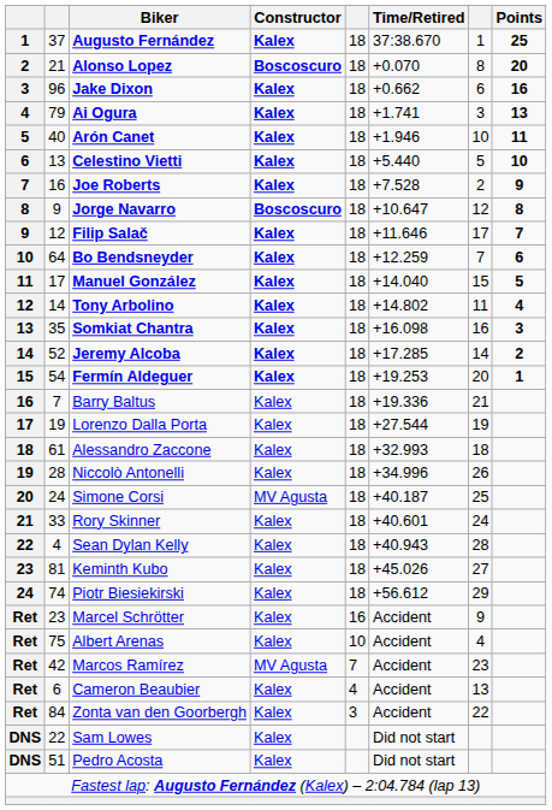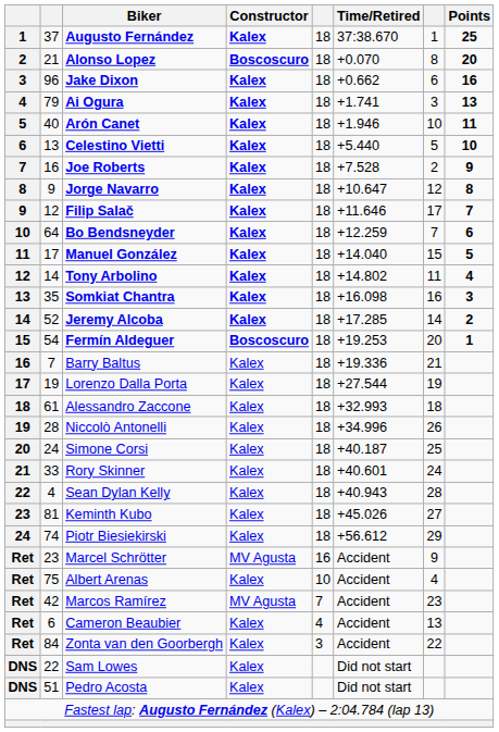 <table class="wikitable sortable" style="font-size: 85%;">
 <tr>
 <th scope="col"></th>
 <th scope="col"></th>
 <th scope="col">Biker</th>
 <th scope="col">Constructor</th>
 <th scope="col" class="unsortable"></th>
 <th scope="col" class="unsortable">Time/Retired</th>
 <th scope="col"></th>
 <th scope="col">Points</th>
 </tr>
 <tr>
 <th scope="row">1</th>
 <td align="center">37</td>
 <td> <strong><a href='#'>Augusto Fernández</a></strong></td>
 <td><strong><a href='#'>Kalex</a></strong></td>
 <td>18</td>
 <td>37:38.670</td>
 <td align="center">1</td>
 <td align="center"><strong>25</strong></td>
 </tr>
 <tr>
 <th scope="row">2</th>
 <td align="center">21</td>
 <td> <strong><a href='#'>Alonso Lopez</a></strong></td>
 <td><strong><a href='#'>Boscoscuro</a></strong></td>
 <td>18</td>
 <td>+0.070</td>
 <td align="center">8</td>
 <td align="center"><strong>20</strong></td>
 </tr>
 <tr>
 <th scope="row">3</th>
 <td align="center">96</td>
 <td> <strong><a href='#'>Jake Dixon</a></strong></td>
 <td><strong><a href='#'>Kalex</a></strong></td>
 <td>18</td>
 <td>+0.662</td>
 <td align="center">6</td>
 <td align="center"><strong>16</strong></td>
 </tr>
 <tr>
 <th scope="row">4</th>
 <td align="center">79</td>
 <td> <strong><a href='#'>Ai Ogura</a></strong></td>
 <td><strong><a href='#'>Kalex</a></strong></td>
 <td>18</td>
 <td>+1.741</td>
 <td align="center">3</td>
 <td align="center"><strong>13</strong></td>
 </tr>
 <tr>
 <th scope="row">5</th>
 <td align="center">40</td>
 <td> <strong><a href='#'>Arón Canet</a></strong></td>
 <td><strong><a href='#'>Kalex</a></strong></td>
 <td>18</td>
 <td>+1.946</td>
 <td align="center">10</td>
 <td align="center"><strong>11</strong></td>
 </tr>
 <tr>
 <th scope="row">6</th>
 <td align="center">13</td>
 <td> <strong><a href='#'>Celestino Vietti</a></strong></td>
 <td><strong><a href='#'>Kalex</a></strong></td>
 <td>18</td>
 <td>+5.440</td>
 <td align="center">5</td>
 <td align="center"><strong>10</strong></td>
 </tr>
 <tr>
 <th scope="row">7</th>
 <td align="center">16</td>
 <td> <strong><a href='#'>Joe Roberts</a></strong></td>
 <td><strong><a href='#'>Kalex</a></strong></td>
 <td>18</td>
 <td>+7.528</td>
 <td align="center">2</td>
 <td align="center"><strong>9</strong></td>
 </tr>
 <tr>
 <th scope="row">8</th>
 <td align="center">9</td>
 <td> <strong><a href='#'>Jorge Navarro</a></strong></td>
-<td><strong><a href='#'>Boscoscuro</a></strong></td>
+<td><strong><a href='#'>Kalex</a></strong></td>
 <td>18</td>
 <td>+10.647</td>
 <td align="center">12</td>
 <td align="center"><strong>8</strong></td>
 </tr>
 <tr>
 <th scope="row">9</th>
 <td align="center">12</td>
 <td> <strong><a href='#'>Filip Salač</a></strong></td>
 <td><strong><a href='#'>Kalex</a></strong></td>
 <td>18</td>
 <td>+11.646</td>
 <td align="center">17</td>
 <td align="center"><strong>7</strong></td>
 </tr>
 <tr>
 <th scope="row">10</th>
 <td align="center">64</td>
 <td> <strong><a href='#'>Bo Bendsneyder</a></strong></td>
 <td><strong><a href='#'>Kalex</a></strong></td>
 <td>18</td>
 <td>+12.259</td>
 <td align="center">7</td>
 <td align="center"><strong>6</strong></td>
 </tr>
 <tr>
 <th scope="row">11</th>
 <td align="center">17</td>
 <td> <strong><a href='#'>Manuel González</a></strong></td>
 <td><strong><a href='#'>Kalex</a></strong></td>
 <td>18</td>
 <td>+14.040</td>
 <td align="center">15</td>
 <td align="center"><strong>5</strong></td>
 </tr>
 <tr>
 <th scope="row">12</th>
 <td align="center">14</td>
 <td> <strong><a href='#'>Tony Arbolino</a></strong></td>
 <td><strong><a href='#'>Kalex</a></strong></td>
 <td>18</td>
 <td>+14.802</td>
 <td align="center">11</td>
 <td align="center"><strong>4</strong></td>
 </tr>
 <tr>
 <th scope="row">13</th>
 <td align="center">35</td>
 <td> <strong><a href='#'>Somkiat Chantra</a></strong></td>
 <td><strong><a href='#'>Kalex</a></strong></td>
 <td>18</td>
 <td>+16.098</td>
 <td align="center">16</td>
 <td align="center"><strong>3</strong></td>
 </tr>
 <tr>
 <th scope="row">14</th>
 <td align="center">52</td>
 <td> <strong><a href='#'>Jeremy Alcoba</a></strong></td>
 <td><strong><a href='#'>Kalex</a></strong></td>
 <td>18</td>
 <td>+17.285</td>
 <td align="center">14</td>
 <td align="center"><strong>2</strong></td>
 </tr>
 <tr>
 <th scope="row">15</th>
 <td align="center">54</td>
 <td> <strong><a href='#'>Fermín Aldeguer</a></strong></td>
-<td><strong><a href='#'>Kalex</a></strong></td>
+<td><strong><a href='#'>Boscoscuro</a></strong></td>
 <td>18</td>
 <td>+19.253</td>
 <td align="center">20</td>
 <td align="center"><strong>1</strong></td>
 </tr>
 <tr>
 <th scope="row">16</th>
 <td align="center">7</td>
 <td> <a href='#'>Barry Baltus</a></td>
 <td><a href='#'>Kalex</a></td>
 <td>18</td>
 <td>+19.336</td>
 <td align="center">21</td>
 <td align="center"></td>
 </tr>
 <tr>
 <th scope="row">17</th>
 <td align="center">19</td>
 <td> <a href='#'>Lorenzo Dalla Porta</a></td>
 <td><a href='#'>Kalex</a></td>
 <td>18</td>
 <td>+27.544</td>
 <td align="center">19</td>
 <td align="center"></td>
 </tr>
 <tr>
 <th scope="row">18</th>
 <td align="center">61</td>
 <td> <a href='#'>Alessandro Zaccone</a></td>
 <td><a href='#'>Kalex</a></td>
 <td>18</td>
 <td>+32.993</td>
 <td align="center">18</td>
 <td align="center"></td>
 </tr>
 <tr>
 <th scope="row">19</th>
 <td align="center">28</td>
 <td> <a href='#'>Niccolò Antonelli</a></td>
 <td><a href='#'>Kalex</a></td>
 <td>18</td>
 <td>+34.996</td>
 <td align="center">26</td>
 <td align="center"></td>
 </tr>
 <tr>
 <th scope="row">20</th>
 <td align="center">24</td>
 <td> <a href='#'>Simone Corsi</a></td>
-<td><a href='#'>MV Agusta</a></td>
+<td><a href='#'>Kalex</a></td>
 <td>18</td>
 <td>+40.187</td>
 <td align="center">25</td>
 <td align="center"></td>
 </tr>
 <tr>
 <th scope="row">21</th>
 <td align="center">33</td>
 <td> <a href='#'>Rory Skinner</a></td>
 <td><a href='#'>Kalex</a></td>
 <td>18</td>
 <td>+40.601</td>
 <td align="center">24</td>
 <td align="center"></td>
 </tr>
 <tr>
 <th scope="row">22</th>
 <td align="center">4</td>
 <td> <a href='#'>Sean Dylan Kelly</a></td>
 <td><a href='#'>Kalex</a></td>
 <td>18</td>
 <td>+40.943</td>
 <td align="center">28</td>
 <td align="center"></td>
 </tr>
 <tr>
 <th scope="row">23</th>
 <td align="center">81</td>
 <td> <a href='#'>Keminth Kubo</a></td>
 <td><a href='#'>Kalex</a></td>
 <td>18</td>
 <td>+45.026</td>
 <td align="center">27</td>
 <td></td>
 </tr>
 <tr>
 <th scope="row">24</th>
 <td align="center">74</td>
 <td> <a href='#'>Piotr Biesiekirski</a></td>
 <td><a href='#'>Kalex</a></td>
 <td>18</td>
 <td>+56.612</td>
 <td align="center">29</td>
 <td align="center"></td>
 </tr>
 <tr>
 <th scope="row">Ret</th>
 <td align="center">23</td>
 <td> <a href='#'>Marcel Schrötter</a></td>
-<td><a href='#'>Kalex</a></td>
+<td><a href='#'>MV Agusta</a></td>
 <td>16</td>
 <td>Accident</td>
 <td align="center">9</td>
 <td></td>
 </tr>
 <tr>
 <th scope="row">Ret</th>
 <td align="center">75</td>
 <td> <a href='#'>Albert Arenas</a></td>
 <td><a href='#'>Kalex</a></td>
 <td>10</td>
 <td>Accident</td>
 <td align="center">4</td>
 <td align="center"></td>
 </tr>
 <tr>
 <th scope="row">Ret</th>
 <td align="center">42</td>
 <td> <a href='#'>Marcos Ramírez</a></td>
 <td><a href='#'>MV Agusta</a></td>
 <td>7</td>
 <td>Accident</td>
 <td align="center">23</td>
 <td></td>
 </tr>
 <tr>
 <th scope="row">Ret</th>
 <td align="center">6</td>
 <td> <a href='#'>Cameron Beaubier</a></td>
 <td><a href='#'>Kalex</a></td>
 <td>4</td>
 <td>Accident</td>
 <td align="center">13</td>
 <td></td>
 </tr>
 <tr>
 <th scope="row">Ret</th>
 <td align="center">84</td>
 <td> <a href='#'>Zonta van den Goorbergh</a></td>
 <td><a href='#'>Kalex</a></td>
 <td>3</td>
 <td>Accident</td>
 <td align="center">22</td>
 <td></td>
 </tr>
 <tr>
 <th scope="row">DNS</th>
 <td align="center">22</td>
 <td> <a href='#'>Sam Lowes</a></td>
 <td><a href='#'>Kalex</a></td>
 <td></td>
 <td>Did not start</td>
 <td align="center"></td>
 <td></td>
 </tr>
 <tr>
 <th scope="row">DNS</th>
 <td align="center">51</td>
 <td> <a href='#'>Pedro Acosta</a></td>
 <td><a href='#'>Kalex</a></td>
 <td></td>
 <td>Did not start</td>
 <td align="center"></td>
 <td></td>
 </tr>
 <tr class="sortbottom">
 <td colspan="8" style="text-align:center"><em><a href='#'>Fastest lap</a>:  <strong><a href='#'>Augusto Fernández</a></strong> (<a href='#'>Kalex</a>) – 2:04.784 (lap 13)</em></td>
 </tr>
 <tr>
 <th colspan=8></th>
 </tr>
 </table>
